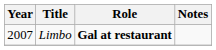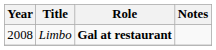 <table class="wikitable sortable">
 <tr>
 <th>Year</th>
 <th>Title</th>
 <th>Role</th>
 <th class="unsortable">Notes</th>
 </tr>
 <tr>
-<td>2007</td>
+<td>2008</td>
 <td><em>Limbo</em></td>
 <td><strong>Gal at restaurant</strong></td>
 <td></td>
 </tr>
 <tr>
 </tr>
 </table>
